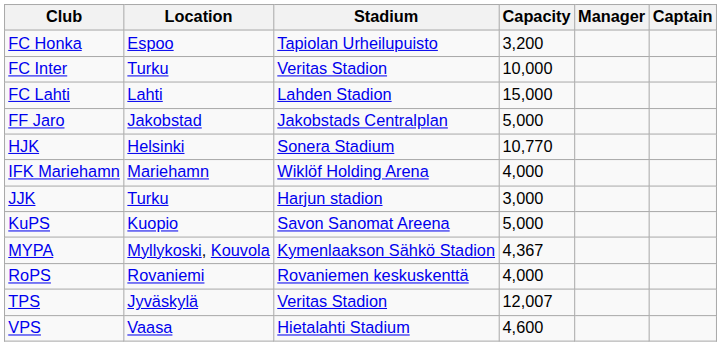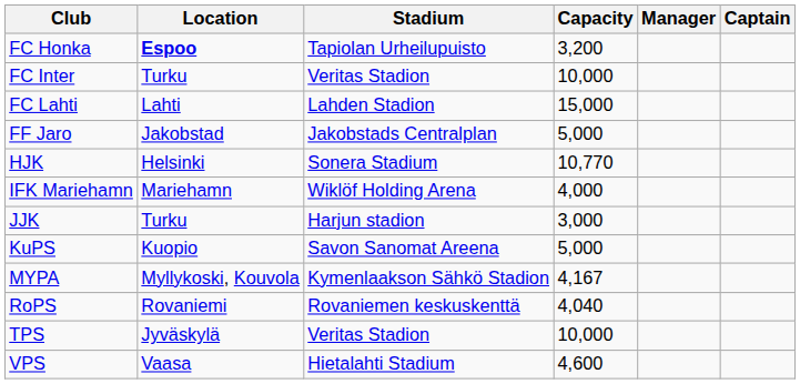 <table class="wikitable sortable">
 <tr>
 <th>Club</th>
 <th>Location</th>
 <th>Stadium</th>
 <th>Capacity</th>
 <th>Manager</th>
 <th>Captain</th>
 </tr>
 <tr --->
 <td><a href='#'>FC Honka</a></td>
-<td><a href='#'>Espoo</a></td>
+<td><strong><a href='#'>Espoo</a></strong></td>
 <td><a href='#'>Tapiolan Urheilupuisto</a></td>
 <td>3,200</td>
 <td> </td>
 <td> </td>
 </tr>
 <tr --->
 <td><a href='#'>FC Inter</a></td>
 <td><a href='#'>Turku</a></td>
 <td><a href='#'>Veritas Stadion</a></td>
 <td>10,000</td>
 <td> </td>
 <td> </td>
 </tr>
 <tr --->
 <td><a href='#'>FC Lahti</a></td>
 <td><a href='#'>Lahti</a></td>
 <td><a href='#'>Lahden Stadion</a></td>
 <td>15,000</td>
 <td> </td>
 <td> </td>
 </tr>
 <tr --->
 <td><a href='#'>FF Jaro</a></td>
 <td><a href='#'>Jakobstad</a></td>
 <td><a href='#'>Jakobstads Centralplan</a></td>
 <td>5,000</td>
 <td> </td>
 <td> </td>
 </tr>
 <tr --->
 <td><a href='#'>HJK</a></td>
 <td><a href='#'>Helsinki</a></td>
 <td><a href='#'>Sonera Stadium</a></td>
 <td>10,770</td>
 <td> </td>
 <td> </td>
 </tr>
 <tr --->
 <td><a href='#'>IFK Mariehamn</a></td>
 <td><a href='#'>Mariehamn</a></td>
 <td><a href='#'>Wiklöf Holding Arena</a></td>
 <td>4,000</td>
 <td> </td>
 <td> </td>
 </tr>
 <tr --->
 <td><a href='#'>JJK</a></td>
 <td><a href='#'>Turku</a></td>
 <td><a href='#'>Harjun stadion</a></td>
 <td>3,000</td>
 <td> </td>
 <td> </td>
 </tr>
 <tr --->
 <td><a href='#'>KuPS</a></td>
 <td><a href='#'>Kuopio</a></td>
 <td><a href='#'>Savon Sanomat Areena</a></td>
 <td>5,000</td>
 <td> </td>
 <td> </td>
 </tr>
 <tr --->
 <td><a href='#'>MYPA</a></td>
 <td><a href='#'>Myllykoski</a>, <a href='#'>Kouvola</a></td>
 <td><a href='#'>Kymenlaakson Sähkö Stadion</a></td>
-<td>4,367</td>
+<td>4,167</td>
 <td> </td>
 <td> </td>
 </tr>
 <tr --->
 <td><a href='#'>RoPS</a></td>
 <td><a href='#'>Rovaniemi</a></td>
 <td><a href='#'>Rovaniemen keskuskenttä</a></td>
-<td>4,000</td>
+<td>4,040</td>
 <td> </td>
 <td> </td>
 </tr>
 <tr --->
 <td><a href='#'>TPS</a></td>
 <td><a href='#'>Jyväskylä</a></td>
 <td><a href='#'>Veritas Stadion</a></td>
-<td>12,007</td>
+<td>10,000</td>
 <td> </td>
 <td> </td>
 </tr>
 <tr --->
 <td><a href='#'>VPS</a></td>
 <td><a href='#'>Vaasa</a></td>
 <td><a href='#'>Hietalahti Stadium</a></td>
 <td>4,600</td>
 <td> </td>
 <td> </td>
 </tr>
 </table>
